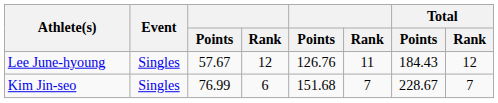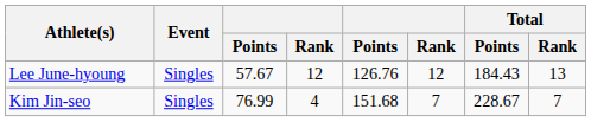 <table class="wikitable" style="font-size:90%; text-align:center; width:500px">
 <tr>
 <th rowspan="2">Athlete(s)</th>
 <th rowspan="2">Event</th>
 <th colspan="2"></th>
 <th colspan="2"></th>
 <th colspan="2">Total</th>
 </tr>
 <tr>
 <th>Points</th>
 <th>Rank</th>
 <th>Points</th>
 <th>Rank</th>
 <th>Points</th>
 <th>Rank</th>
 </tr>
 <tr>
 <td align=left><a href='#'>Lee June-hyoung</a></td>
 <td><a href='#'>Singles</a></td>
 <td>57.67</td>
 <td>12</td>
 <td>126.76</td>
-<td>11</td>
+<td>12</td>
 <td>184.43</td>
-<td>12</td>
+<td>13</td>
 </tr>
 <tr>
 <td align=left><a href='#'>Kim Jin-seo</a></td>
 <td><a href='#'>Singles</a></td>
 <td>76.99</td>
-<td>6</td>
+<td>4</td>
 <td>151.68</td>
 <td>7</td>
 <td>228.67</td>
 <td>7</td>
 </tr>
 </table>
